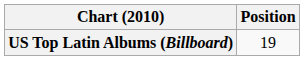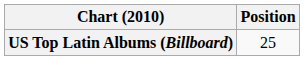 <table class="wikitable plainrowheaders" style="text-align:center">
 <tr>
 <th scope="col">Chart (2010)</th>
 <th scope="col">Position</th>
 </tr>
 <tr>
 <th scope="row">US Top Latin Albums (<em>Billboard</em>)</th>
-<td>19</td>
+<td>25</td>
 </tr>
 </table>
